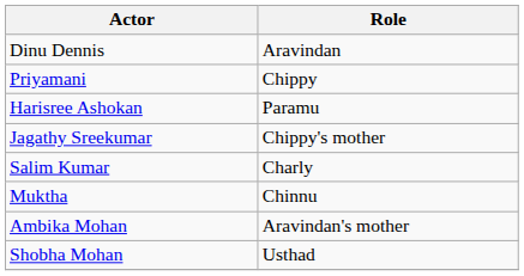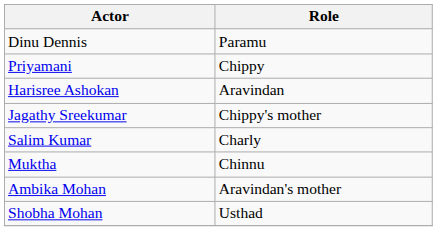 <table class="wikitable" width="50%">
 <tr>
 <th>Actor</th>
 <th>Role</th>
 </tr>
 <tr>
 <td>Dinu Dennis</td>
-<td>Aravindan</td>
+<td>Paramu</td>
 </tr>
 <tr>
 <td><a href='#'>Priyamani</a></td>
 <td>Chippy</td>
 </tr>
 <tr>
 <td><a href='#'>Harisree Ashokan</a></td>
-<td>Paramu</td>
+<td>Aravindan</td>
 </tr>
 <tr>
 <td><a href='#'>Jagathy Sreekumar</a></td>
 <td>Chippy's mother</td>
 </tr>
 <tr>
 <td><a href='#'>Salim Kumar</a></td>
 <td>Charly</td>
 </tr>
 <tr>
 <td><a href='#'>Muktha</a></td>
 <td>Chinnu</td>
 </tr>
 <tr>
 <td><a href='#'>Ambika Mohan</a></td>
 <td>Aravindan's mother</td>
 </tr>
 <tr>
 <td><a href='#'>Shobha Mohan</a></td>
 <td>Usthad</td>
 </tr>
 <tr>
 </tr>
 </table>
